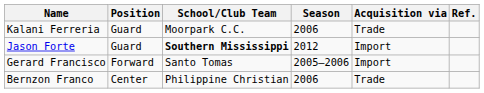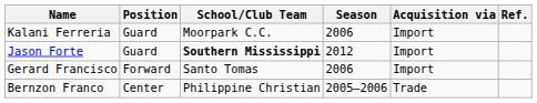 <table class="wikitable sortable">
 <tr>
 <th class="unsortable">Name</th>
 <th>Position</th>
 <th>School/Club Team</th>
 <th>Season</th>
 <th>Acquisition via</th>
 <th class=unsortable>Ref.</th>
 </tr>
 <tr>
 <td>Kalani Ferreria</td>
 <td>Guard</td>
 <td>Moorpark C.C.</td>
 <td>2006</td>
-<td>Trade</td>
+<td>Import</td>
 <td></td>
 </tr>
 <tr>
 <td><a href='#'>Jason Forte</a></td>
 <td>Guard</td>
 <td><strong>Southern Mississippi</strong></td>
 <td>2012</td>
 <td>Import</td>
 <td></td>
 </tr>
 <tr>
 <td>Gerard Francisco</td>
 <td>Forward</td>
 <td>Santo Tomas</td>
-<td>2005–2006</td>
+<td>2006</td>
 <td>Import</td>
 <td></td>
 </tr>
 <tr>
 <td>Bernzon Franco</td>
 <td>Center</td>
 <td>Philippine Christian</td>
-<td>2006</td>
+<td>2005–2006</td>
 <td>Trade</td>
 <td></td>
 </tr>
 </table>
